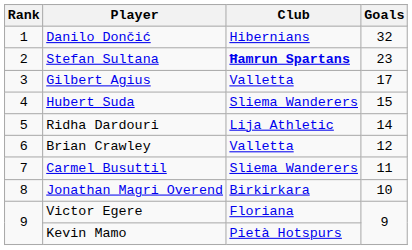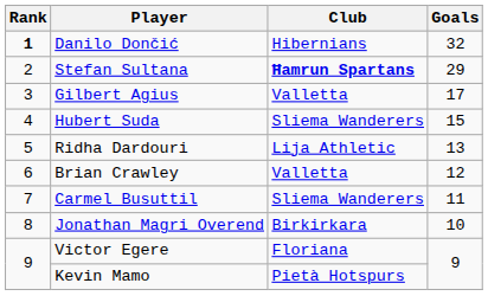 <table class="wikitable" style="text-align:center">
 <tr>
 <th>Rank</th>
 <th>Player</th>
 <th>Club</th>
 <th>Goals</th>
 </tr>
 <tr>
-<td>1</td>
+<td><strong>1</strong></td>
 <td align="left"> <a href='#'>Danilo Dončić</a></td>
 <td align="left"><a href='#'>Hibernians</a></td>
 <td>32</td>
 </tr>
 <tr>
 <td>2</td>
 <td align="left"> <a href='#'>Stefan Sultana</a></td>
 <td align="left"><strong><a href='#'>Ħamrun Spartans</a></strong></td>
-<td>23</td>
+<td>29</td>
 </tr>
 <tr>
 <td>3</td>
 <td align="left"> <a href='#'>Gilbert Agius</a></td>
 <td align="left"><a href='#'>Valletta</a></td>
 <td>17</td>
 </tr>
 <tr>
 <td>4</td>
 <td align="left"> <a href='#'>Hubert Suda</a></td>
 <td align="left"><a href='#'>Sliema Wanderers</a></td>
 <td>15</td>
 </tr>
 <tr>
 <td>5</td>
 <td align="left"> Ridha Dardouri</td>
 <td align="left"><a href='#'>Lija Athletic</a></td>
-<td>14</td>
+<td>13</td>
 </tr>
 <tr>
 <td>6</td>
 <td align="left"> Brian Crawley</td>
 <td align="left"><a href='#'>Valletta</a></td>
 <td>12</td>
 </tr>
 <tr>
 <td>7</td>
 <td align="left"> <a href='#'>Carmel Busuttil</a></td>
 <td align="left"><a href='#'>Sliema Wanderers</a></td>
 <td>11</td>
 </tr>
 <tr>
 <td>8</td>
 <td align="left"> <a href='#'>Jonathan Magri Overend</a></td>
 <td align="left"><a href='#'>Birkirkara</a></td>
 <td>10</td>
 </tr>
 <tr>
 <td rowspan="2">9</td>
 <td align="left"> Victor Egere</td>
 <td align="left"><a href='#'>Floriana</a></td>
 <td rowspan="2">9</td>
 </tr>
 <tr>
 <td align="left"> Kevin Mamo</td>
 <td align="left"><a href='#'>Pietà Hotspurs</a></td>
 </tr>
 </table>
